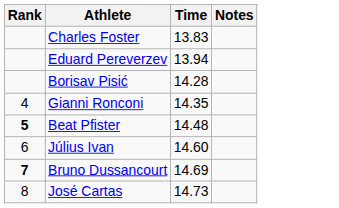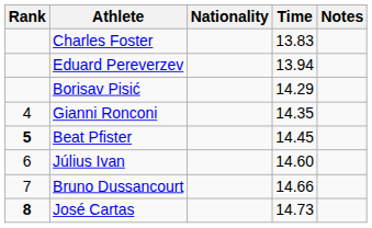 <table class="wikitable sortable" style="text-align:center">
 <tr>
 <th>Rank</th>
 <th>Athlete</th>
+<th>Nationality</th>
 <th>Time</th>
 <th>Notes</th>
 </tr>
 <tr>
 <td></td>
 <td align=left><a href='#'>Charles Foster</a></td>
+<td align=left></td>
 <td>13.83</td>
 <td></td>
 </tr>
 <tr>
 <td></td>
 <td align=left><a href='#'>Eduard Pereverzev</a></td>
+<td align=left></td>
 <td>13.94</td>
 <td></td>
 </tr>
 <tr>
 <td></td>
 <td align=left><a href='#'>Borisav Pisić</a></td>
-<td>14.28</td>
+<td align=left></td>
+<td>14.29</td>
 <td></td>
 </tr>
 <tr>
 <td>4</td>
 <td align=left><a href='#'>Gianni Ronconi</a></td>
+<td align=left></td>
 <td>14.35</td>
 <td></td>
 </tr>
 <tr>
 <td><strong>5</strong></td>
 <td align=left><a href='#'>Beat Pfister</a></td>
-<td>14.48</td>
+<td align=left></td>
+<td>14.45</td>
 <td></td>
 </tr>
 <tr>
 <td>6</td>
 <td align=left><a href='#'>Július Ivan</a></td>
+<td align=left></td>
 <td>14.60</td>
 <td></td>
 </tr>
 <tr>
-<td><strong>7</strong></td>
+<td>7</td>
 <td align=left><a href='#'>Bruno Dussancourt</a></td>
-<td>14.69</td>
+<td align=left></td>
+<td>14.66</td>
 <td></td>
 </tr>
 <tr>
-<td>8</td>
+<td><strong>8</strong></td>
 <td align=left><a href='#'>José Cartas</a></td>
+<td align=left></td>
 <td>14.73</td>
 <td></td>
 </tr>
 </table>
